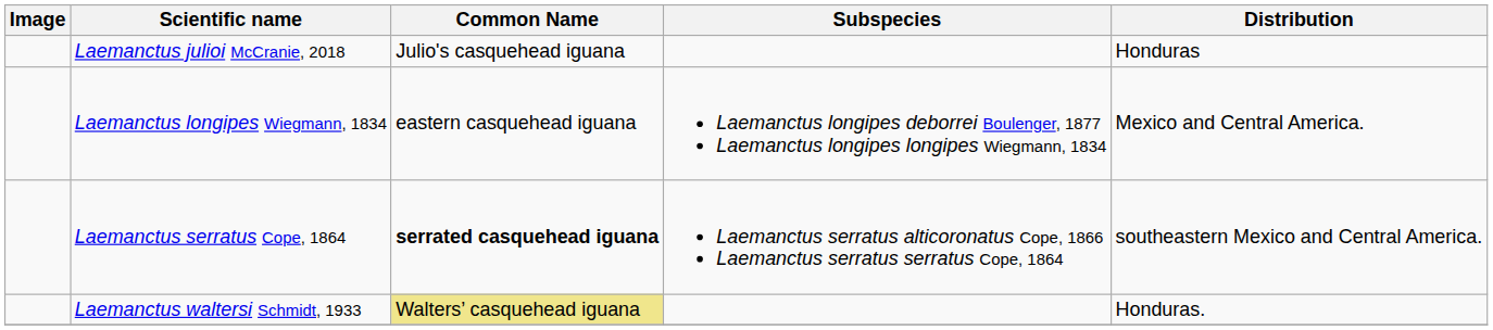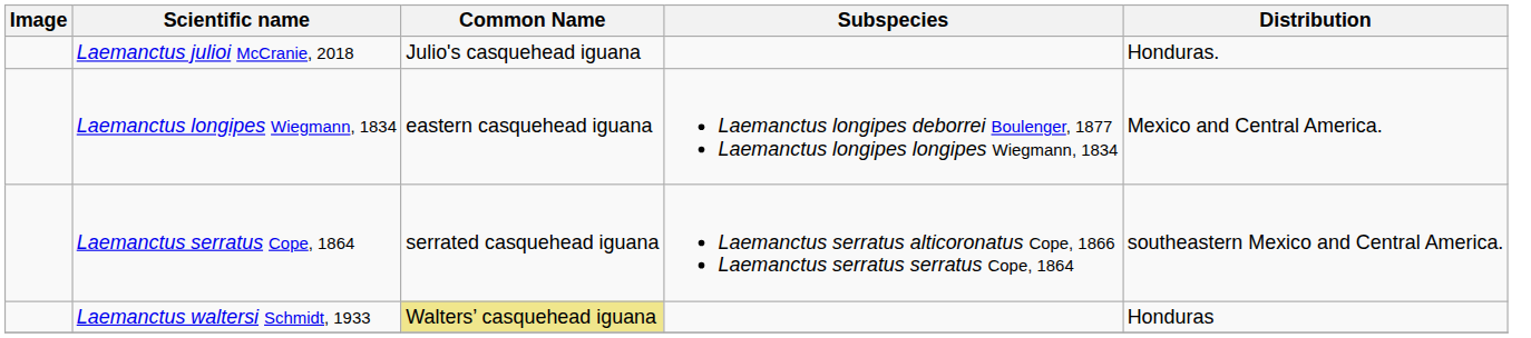 <table class="wikitable">
 <tr>
 <th>Image</th>
 <th>Scientific name</th>
 <th>Common Name</th>
 <th>Subspecies</th>
 <th>Distribution</th>
 </tr>
 <tr>
 <td></td>
 <td><em><a href='#'>Laemanctus julioi</a></em> <small><a href='#'>McCranie</a>, 2018</small></td>
 <td>Julio's casquehead iguana</td>
 <td></td>
-<td>Honduras</td>
+<td>Honduras.</td>
 </tr>
 <tr>
 <td></td>
 <td><em><a href='#'>Laemanctus longipes</a></em> <small><a href='#'>Wiegmann</a>, 1834</small></td>
 <td>eastern casquehead iguana</td>
 <td><br><ul><li><em>Laemanctus longipes deborrei</em> <small><a href='#'>Boulenger</a>, 1877</small></li><li><em>Laemanctus longipes longipes</em> <small>Wiegmann, 1834</small></li></ul></td>
 <td>Mexico and Central America.</td>
 </tr>
 <tr>
 <td></td>
 <td><em><a href='#'>Laemanctus serratus</a></em> <small><a href='#'>Cope</a>, 1864</small></td>
-<td><strong>serrated casquehead iguana</strong></td>
+<td>serrated casquehead iguana</td>
 <td><br><ul><li><em>Laemanctus serratus alticoronatus</em> <small>Cope, 1866</small></li><li><em>Laemanctus serratus serratus</em> <small>Cope, 1864</small></li></ul></td>
 <td>southeastern Mexico and Central America.</td>
 </tr>
 <tr>
 <td></td>
 <td><em><a href='#'>Laemanctus waltersi</a></em> <small><a href='#'>Schmidt</a>, 1933</small></td>
 <td style="background: khaki;">Walters’ casquehead iguana</td>
 <td></td>
-<td>Honduras.</td>
+<td>Honduras</td>
 </tr>
 <tr>
 </tr>
 </table>
